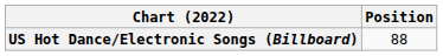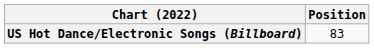 <table class="wikitable plainrowheaders" style="text-align:center">
 <tr>
 <th scope="col">Chart (2022)</th>
 <th scope="col">Position</th>
 </tr>
 <tr>
 <th scope="row">US Hot Dance/Electronic Songs (<em>Billboard</em>)</th>
-<td>88</td>
+<td>83</td>
 </tr>
 </table>
